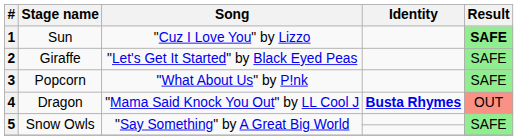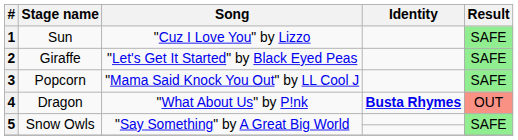 <table class="wikitable plainrowheaders" style="text-align: center;">
 <tr>
 <th>#</th>
 <th>Stage name</th>
 <th>Song</th>
 <th>Identity</th>
 <th colspan=2>Result</th>
 </tr>
 <tr>
 <th>1</th>
 <td>Sun</td>
 <td>"<a href='#'>Cuz I Love You</a>" by <a href='#'>Lizzo</a></td>
 <td></td>
-<td bgcolor=lightgreen><strong>SAFE</strong></td>
+<td bgcolor=lightgreen>SAFE</td>
 </tr>
 <tr>
 <th>2</th>
 <td>Giraffe</td>
 <td>"<a href='#'>Let's Get It Started</a>" by <a href='#'>Black Eyed Peas</a></td>
 <td></td>
 <td bgcolor=lightgreen>SAFE</td>
 </tr>
 <tr>
 <th>3</th>
 <td>Popcorn</td>
-<td>"<a href='#'>What About Us</a>" by <a href='#'>P!nk</a></td>
+<td>"<a href='#'>Mama Said Knock You Out</a>" by <a href='#'>LL Cool J</a></td>
 <td></td>
 <td bgcolor=lightgreen>SAFE</td>
 </tr>
 <tr>
 <th>4</th>
 <td>Dragon</td>
-<td>"<a href='#'>Mama Said Knock You Out</a>" by <a href='#'>LL Cool J</a></td>
+<td>"<a href='#'>What About Us</a>" by <a href='#'>P!nk</a></td>
 <td><strong><a href='#'>Busta Rhymes</a></strong></td>
 <td bgcolor=F99185>OUT</td>
 </tr>
 <tr>
 <th rowspan=2>5</th>
 <td rowspan=2>Snow Owls</td>
 <td rowspan=2>"<a href='#'>Say Something</a>" by <a href='#'>A Great Big World</a></td>
 <td></td>
 <td rowspan=2 bgcolor=lightgreen>SAFE</td>
 </tr>
 <tr>
 <td></td>
 </tr>
 <tr>
 </tr>
 </table>
